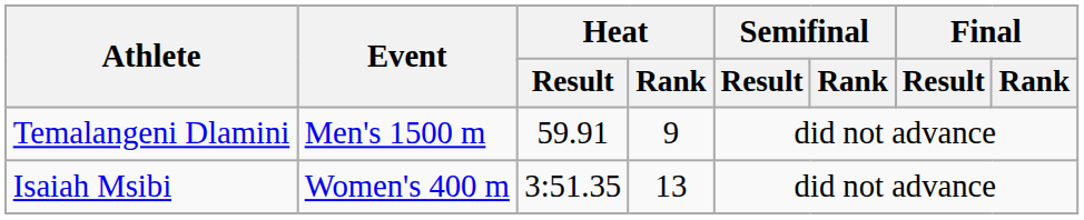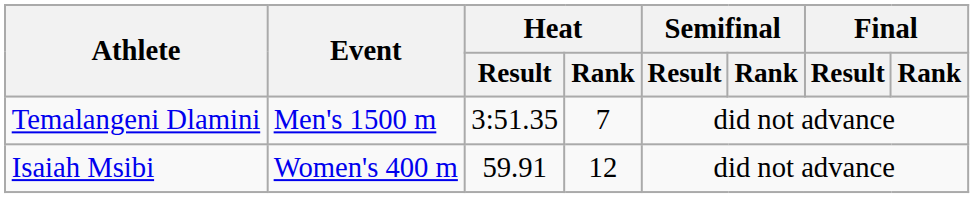 <table class=wikitable style="font-size:90%">
 <tr>
 <th scope="col" rowspan="2">Athlete</th>
 <th scope="col" rowspan="2">Event</th>
 <th scope="col" colspan="2">Heat</th>
 <th scope="col" colspan="2">Semifinal</th>
 <th scope="col" colspan="2">Final</th>
 </tr>
 <tr style="font-size:95%">
 <th>Result</th>
 <th>Rank</th>
 <th>Result</th>
 <th>Rank</th>
 <th>Result</th>
 <th>Rank</th>
 </tr>
 <tr align=center>
 <td align=left><a href='#'>Temalangeni Dlamini</a></td>
 <td align=left><a href='#'>Men's 1500 m</a></td>
-<td>59.91</td>
-<td>9</td>
+<td>3:51.35</td>
+<td>7</td>
 <td colspan=4>did not advance</td>
 </tr>
 <tr align=center>
 <td align=left><a href='#'>Isaiah Msibi</a></td>
 <td align=left><a href='#'>Women's 400 m</a></td>
-<td>3:51.35</td>
-<td>13</td>
+<td>59.91</td>
+<td>12</td>
 <td colspan=4>did not advance</td>
 </tr>
 </table>
